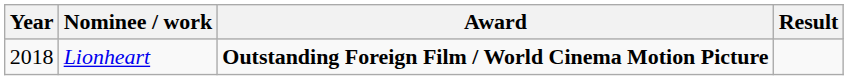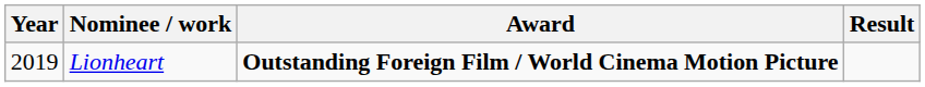 <table class="wikitable">
 <tr>
 <th>Year</th>
 <th>Nominee / work</th>
 <th>Award</th>
 <th>Result</th>
 </tr>
 <tr>
-<td>2018</td>
+<td>2019</td>
 <td><em><a href='#'>Lionheart</a></em></td>
 <td><strong>Outstanding Foreign Film / World Cinema Motion Picture</strong></td>
 <td></td>
 </tr>
 </table>
